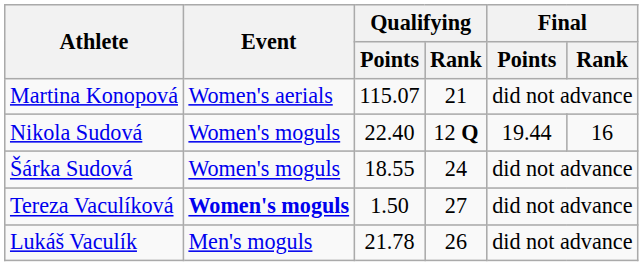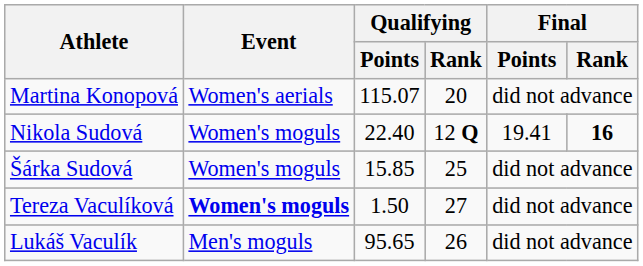 <table class="wikitable" style="font-size:90%">
 <tr>
 <th rowspan="2">Athlete</th>
 <th rowspan="2">Event</th>
 <th colspan="2">Qualifying</th>
 <th colspan="2">Final</th>
 </tr>
 <tr>
 <th>Points</th>
 <th>Rank</th>
 <th>Points</th>
 <th>Rank</th>
 </tr>
 <tr align=center>
 <td align=left><a href='#'>Martina Konopová</a></td>
 <td align=left><a href='#'>Women's aerials</a></td>
 <td>115.07</td>
-<td>21</td>
+<td>20</td>
 <td colspan=2>did not advance</td>
 </tr>
 <tr align=center>
 <td align=left><a href='#'>Nikola Sudová</a></td>
 <td align=left><a href='#'>Women's moguls</a></td>
 <td>22.40</td>
 <td>12 <strong>Q</strong></td>
-<td>19.44</td>
-<td>16</td>
+<td>19.41</td>
+<td><strong>16</strong></td>
 </tr>
 <tr align=center>
 <td align=left><a href='#'>Šárka Sudová</a></td>
 <td align=left><a href='#'>Women's moguls</a></td>
-<td>18.55</td>
-<td>24</td>
+<td>15.85</td>
+<td>25</td>
 <td colspan=2>did not advance</td>
 </tr>
 <tr align=center>
 <td align=left><a href='#'>Tereza Vaculíková</a></td>
 <td align=left><strong><a href='#'>Women's moguls</a></strong></td>
 <td>1.50</td>
 <td>27</td>
 <td colspan=2>did not advance</td>
 </tr>
 <tr align=center>
 <td align=left><a href='#'>Lukáš Vaculík</a></td>
 <td align=left><a href='#'>Men's moguls</a></td>
-<td>21.78</td>
+<td>95.65</td>
 <td>26</td>
 <td colspan=2>did not advance</td>
 </tr>
 </table>
